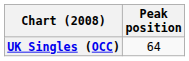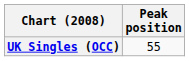 <table class="wikitable plainrowheaders" style="text-align:center">
 <tr>
 <th scope="col">Chart (2008)</th>
 <th scope="col">Peak<br>position</th>
 </tr>
 <tr>
 <th scope="row"><a href='#'>UK Singles</a> (<a href='#'>OCC</a>)</th>
-<td>64</td>
+<td>55</td>
 </tr>
 </table>
